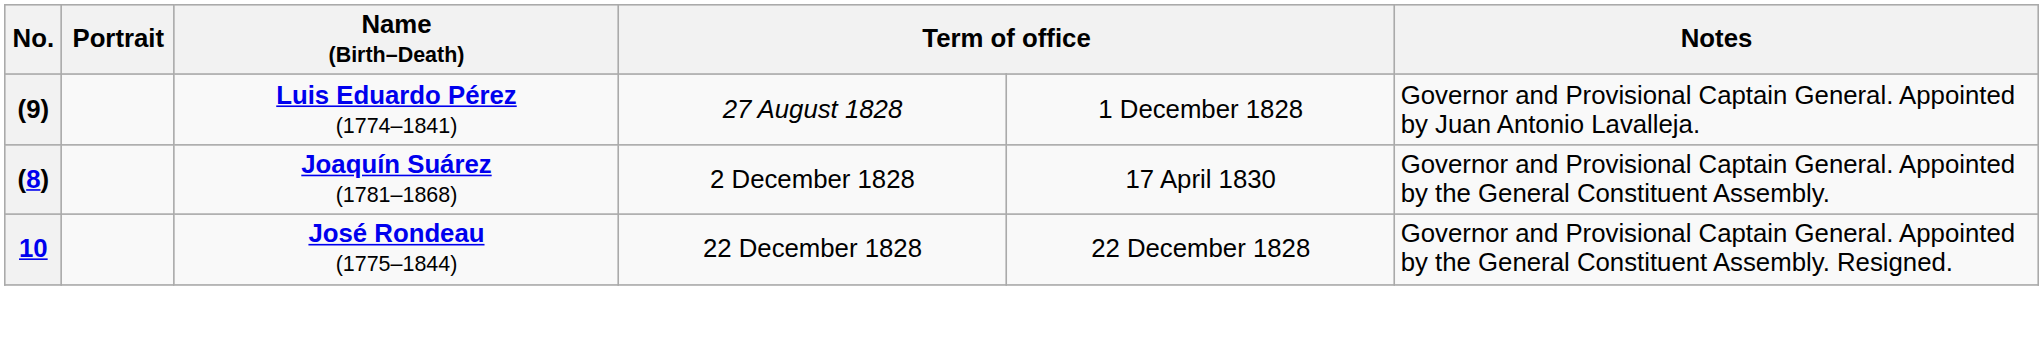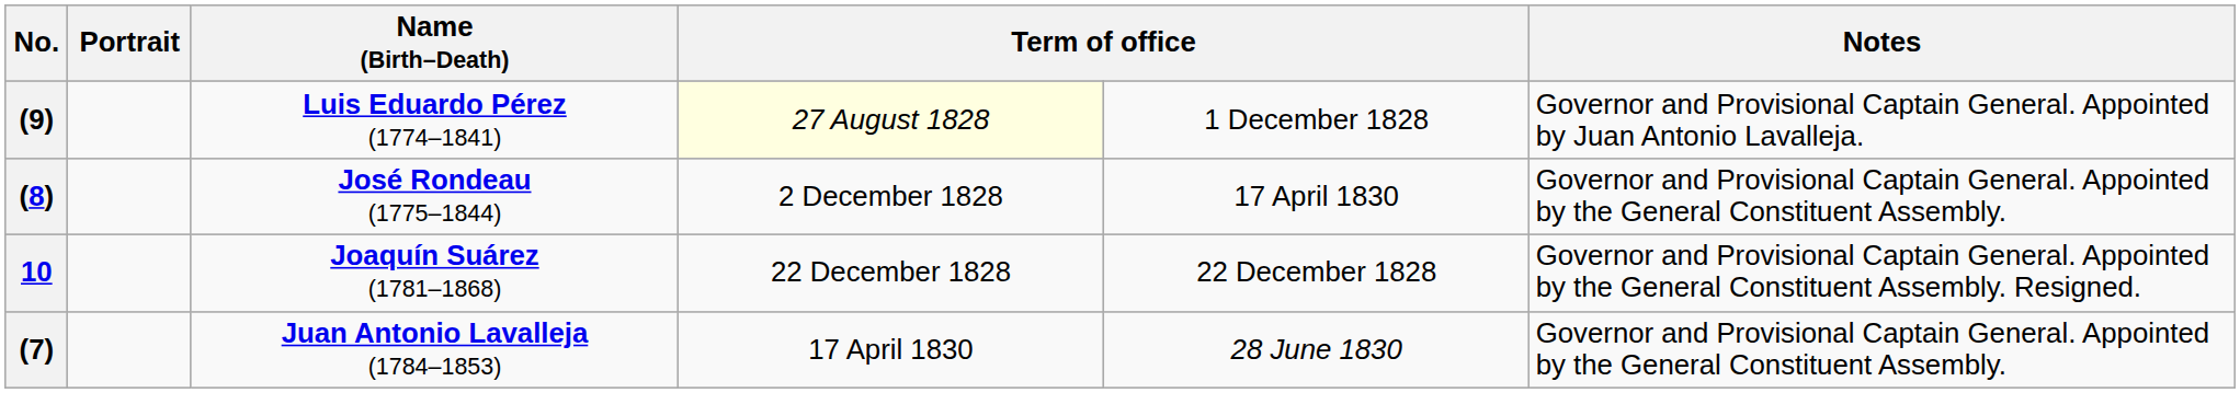 <table class="wikitable" width="100%" style="text-align: center;">
 <tr>
 <th width="2%">No.</th>
 <th width="5%">Portrait</th>
 <th width="20%">Name<br><small>(Birth–Death)</small></th>
 <th colspan="2" width="35%">Term of office</th>
 <th width="29%">Notes</th>
 </tr>
 <tr>
 <th>(9)</th>
 <td></td>
 <td><strong><a href='#'>Luis Eduardo Pérez</a></strong><br><small>(1774–1841)</small></td>
-<td><em>27 August 1828</em></td>
+<td style="background: lightyellow;"><em>27 August 1828</em></td>
 <td>1 December 1828</td>
 <td align=left>Governor and Provisional Captain General. Appointed by Juan Antonio Lavalleja.</td>
 </tr>
 <tr>
 <th>(<a href='#'>8</a>)</th>
 <td></td>
-<td><strong><a href='#'>Joaquín Suárez</a></strong><br><small>(1781–1868)</small></td>
+<td><strong><a href='#'>José Rondeau</a></strong><br><small>(1775–1844)</small></td>
 <td>2 December 1828</td>
 <td>17 April 1830 </td>
 <td align=left>Governor and Provisional Captain General. Appointed by the General Constituent Assembly.</td>
 </tr>
 <tr>
 <th><a href='#'>10</a></th>
 <td></td>
-<td><strong><a href='#'>José Rondeau</a></strong><br><small>(1775–1844)</small></td>
+<td><strong><a href='#'>Joaquín Suárez</a></strong><br><small>(1781–1868)</small></td>
 <td>22 December 1828 </td>
 <td>22 December 1828</td>
 <td align=left>Governor and Provisional Captain General. Appointed by the General Constituent Assembly. Resigned.</td>
 </tr>
+<tr>
+<th>(7)</th>
+<td></td>
+<td><strong><a href='#'>Juan Antonio Lavalleja</a></strong><br><small>(1784–1853)</small></td>
+<td>17 April 1830</td>
+<td><em>28 June 1830</em></td>
+<td align=left>Governor and Provisional Captain General. Appointed by the General Constituent Assembly.</td>
+</tr>
 </table>
